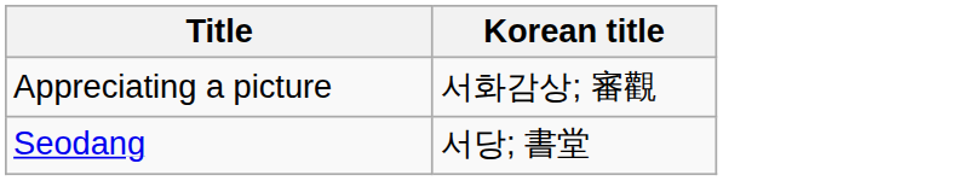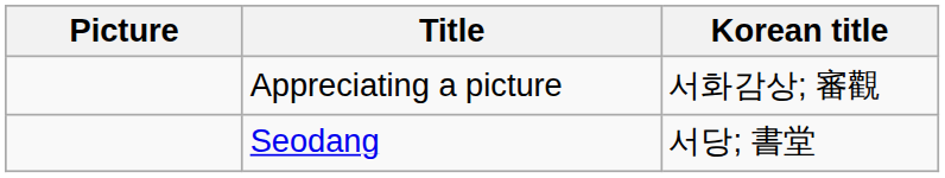 <table class="wikitable" border="1">
 <tr>
+<th bgcolor=ececec width="110px">Picture</th>
 <th bgcolor=ececec width="200px">Title</th>
 <th bgcolor=ececec width="130px">Korean title</th>
 </tr>
 <tr>
+<td></td>
 <td>Appreciating a picture</td>
 <td>서화감상; 審觀</td>
 </tr>
 <tr>
+<td></td>
 <td><a href='#'>Seodang</a></td>
 <td>서당; 書堂</td>
 </tr>
 </table>
